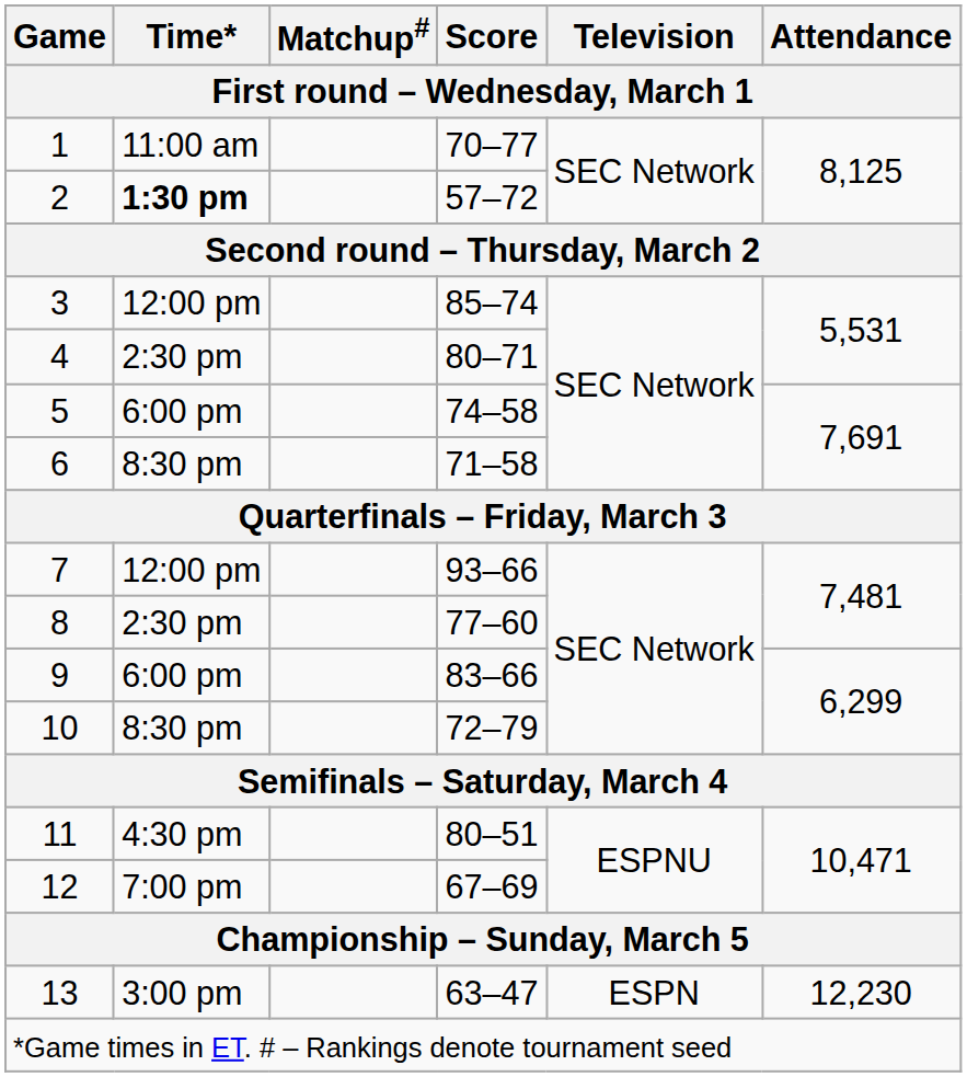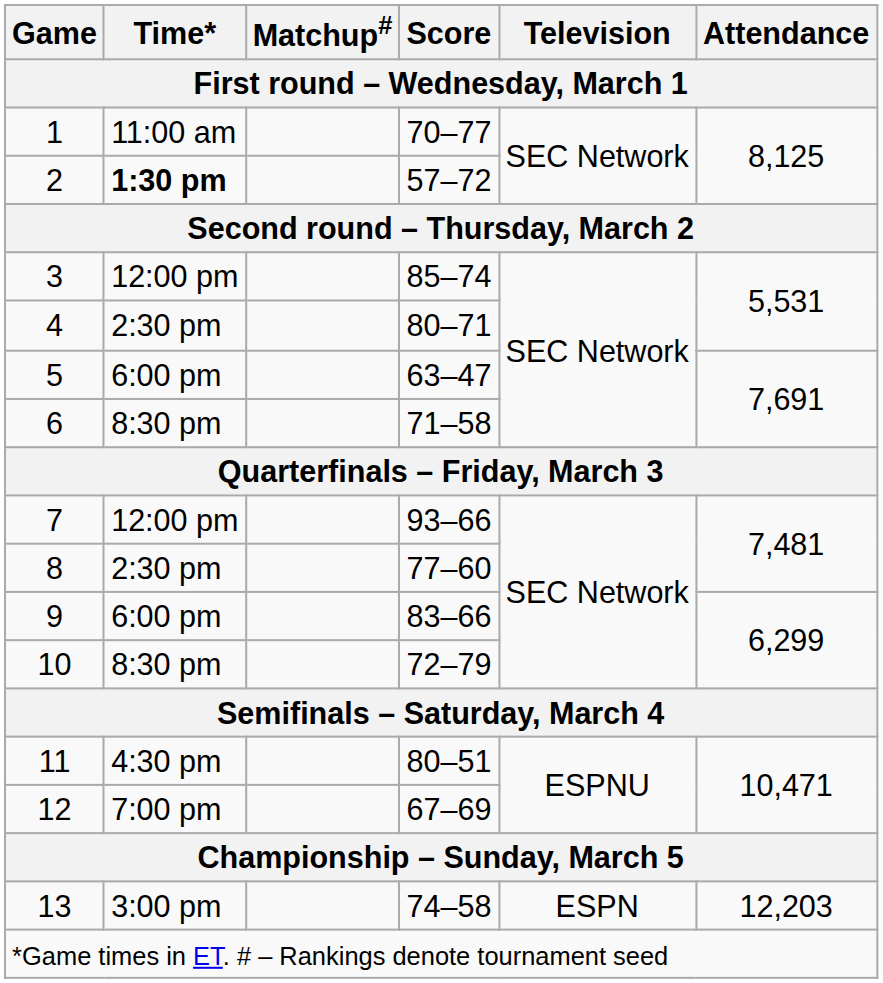 <table class="wikitable" style="font-size: 95%">
 <tr>
 <th>Game</th>
 <th>Time*</th>
 <th>Matchup<sup>#</sup></th>
 <th>Score</th>
 <th>Television</th>
 <th>Attendance</th>
 </tr>
 <tr>
 <th colspan=6>First round – Wednesday, March 1</th>
 </tr>
 <tr>
 <td align=center>1</td>
 <td>11:00 am</td>
 <td></td>
 <td>70–77</td>
 <td rowspan=2 align=center>SEC Network</td>
 <td rowspan=2 align=center>8,125</td>
 </tr>
 <tr>
 <td align=center>2</td>
 <td><strong>1:30 pm</strong></td>
 <td></td>
 <td>57–72</td>
 </tr>
 <tr>
 <th colspan=6>Second round – Thursday, March 2</th>
 </tr>
 <tr>
 <td align=center>3</td>
 <td>12:00 pm</td>
 <td></td>
 <td>85–74</td>
 <td rowspan=4 align=center>SEC Network</td>
 <td rowspan=2 align=center>5,531</td>
 </tr>
 <tr>
 <td align=center>4</td>
 <td>2:30 pm</td>
 <td></td>
 <td>80–71</td>
 </tr>
 <tr>
 <td align=center>5</td>
 <td>6:00 pm</td>
 <td></td>
-<td>74–58</td>
+<td>63–47</td>
 <td rowspan=2 align=center>7,691</td>
 </tr>
 <tr>
 <td align=center>6</td>
 <td>8:30 pm</td>
 <td></td>
 <td>71–58</td>
 </tr>
 <tr>
 <th colspan=6>Quarterfinals – Friday, March 3</th>
 </tr>
 <tr>
 <td align=center>7</td>
 <td>12:00 pm</td>
 <td></td>
 <td>93–66</td>
 <td rowspan=4 align=center>SEC Network</td>
 <td rowspan=2 align=center>7,481</td>
 </tr>
 <tr>
 <td align=center>8</td>
 <td>2:30 pm</td>
 <td></td>
 <td>77–60</td>
 </tr>
 <tr>
 <td align=center>9</td>
 <td>6:00 pm</td>
 <td></td>
 <td>83–66</td>
 <td rowspan=2 align=center>6,299</td>
 </tr>
 <tr>
 <td align=center>10</td>
 <td>8:30 pm</td>
 <td></td>
 <td>72–79</td>
 </tr>
 <tr>
 <th colspan=6>Semifinals – Saturday, March 4</th>
 </tr>
 <tr>
 <td align=center>11</td>
 <td>4:30 pm</td>
 <td></td>
 <td>80–51</td>
 <td rowspan=2 align=center>ESPNU</td>
 <td rowspan=2 align=center>10,471</td>
 </tr>
 <tr>
 <td align=center>12</td>
 <td>7:00 pm</td>
 <td></td>
 <td>67–69</td>
 </tr>
 <tr>
 <th colspan=6>Championship – Sunday, March 5</th>
 </tr>
 <tr>
 <td align=center>13</td>
 <td>3:00 pm</td>
 <td></td>
-<td>63–47</td>
+<td>74–58</td>
 <td rowspan=1 align=center>ESPN</td>
-<td rowspan=1 align=center>12,230</td>
+<td rowspan=1 align=center>12,203</td>
 </tr>
 <tr>
 <td colspan=6><small>*Game times in <a href='#'>ET</a>. # – Rankings denote tournament seed</small></td>
 </tr>
 </table>
